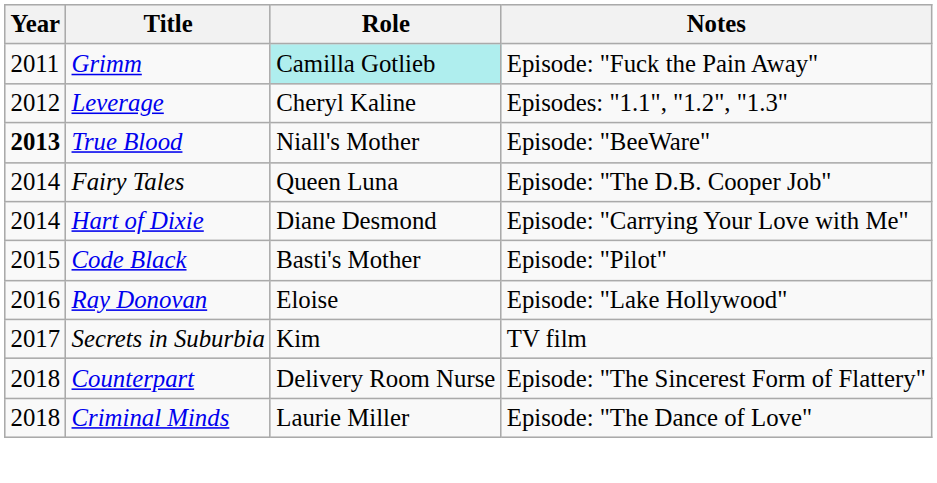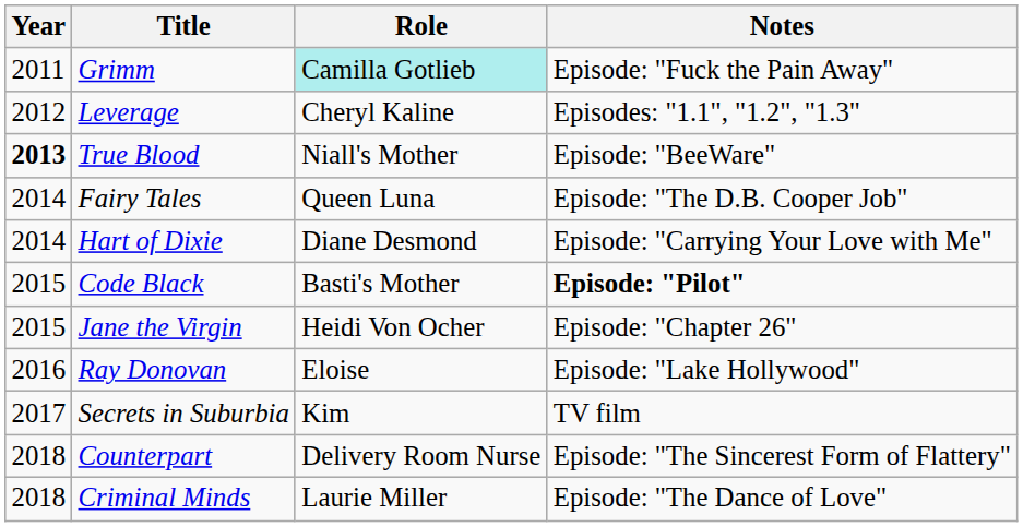 <table class="wikitable sortable">
 <tr>
 <th>Year</th>
 <th>Title</th>
 <th>Role</th>
 <th class="unsortable">Notes</th>
 </tr>
 <tr>
 <td>2011</td>
 <td><em><a href='#'>Grimm</a></em></td>
 <td style="background: paleturquoise;">Camilla Gotlieb</td>
 <td>Episode: "Fuck the Pain Away"</td>
 </tr>
 <tr>
 <td>2012</td>
 <td><em><a href='#'>Leverage</a></em></td>
 <td>Cheryl Kaline</td>
 <td>Episodes: "1.1", "1.2", "1.3"</td>
 </tr>
 <tr>
 <td><strong>2013</strong></td>
 <td><em><a href='#'>True Blood</a></em></td>
 <td>Niall's Mother</td>
 <td>Episode: "BeeWare"</td>
 </tr>
 <tr>
 <td>2014</td>
 <td><em>Fairy Tales</em></td>
 <td>Queen Luna</td>
 <td>Episode: "The D.B. Cooper Job"</td>
 </tr>
 <tr>
 <td>2014</td>
 <td><em><a href='#'>Hart of Dixie</a></em></td>
 <td>Diane Desmond</td>
 <td>Episode: "Carrying Your Love with Me"</td>
 </tr>
 <tr>
 <td>2015</td>
 <td><em><a href='#'>Code Black</a></em></td>
 <td>Basti's Mother</td>
-<td>Episode: "Pilot"</td>
+<td><strong>Episode: "Pilot"</strong></td>
+</tr>
+<tr>
+<td>2015</td>
+<td><em><a href='#'>Jane the Virgin</a></em></td>
+<td>Heidi Von Ocher</td>
+<td>Episode: "Chapter 26"</td>
 </tr>
 <tr>
 <td>2016</td>
 <td><em><a href='#'>Ray Donovan</a></em></td>
 <td>Eloise</td>
 <td>Episode: "Lake Hollywood"</td>
 </tr>
 <tr>
 <td>2017</td>
 <td><em>Secrets in Suburbia</em></td>
 <td>Kim</td>
 <td>TV film</td>
 </tr>
 <tr>
 <td>2018</td>
 <td><em><a href='#'>Counterpart</a></em></td>
 <td>Delivery Room Nurse</td>
 <td>Episode: "The Sincerest Form of Flattery"</td>
 </tr>
 <tr>
 <td>2018</td>
 <td><em><a href='#'>Criminal Minds</a></em></td>
 <td>Laurie Miller</td>
 <td>Episode: "The Dance of Love"</td>
 </tr>
 </table>
